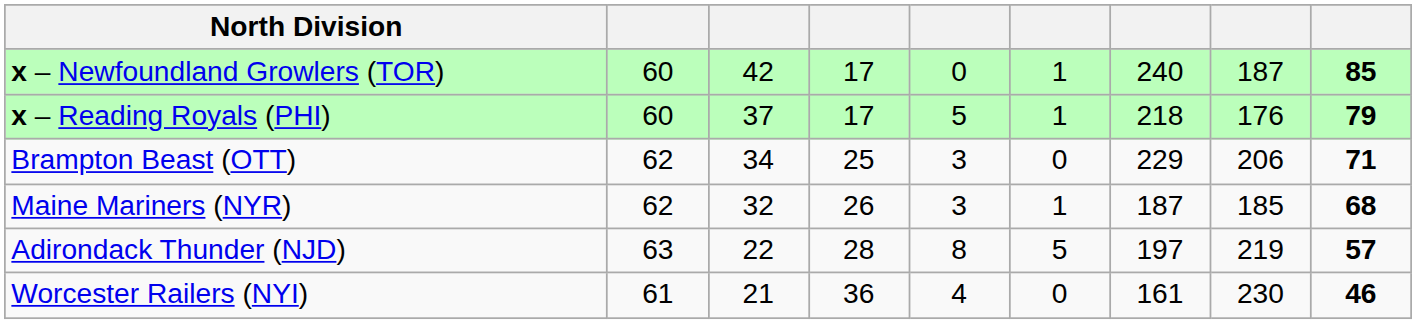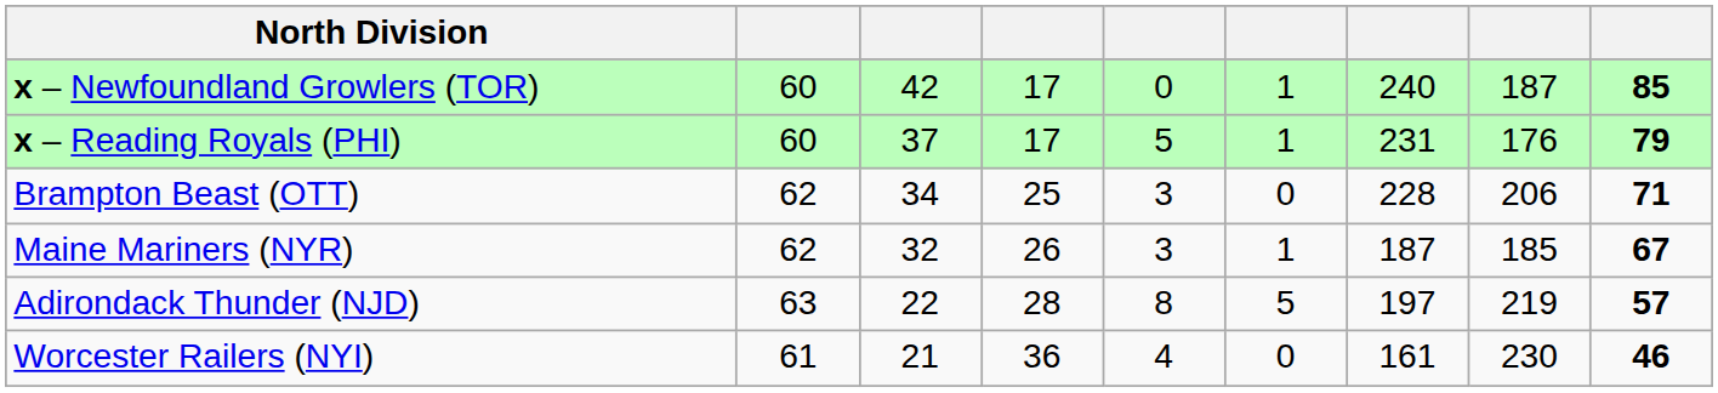 <table class="wikitable sortable" style="text-align:center; width:50em">
 <tr>
 <th style="width:30%;" class="unsortable">North Division</th>
 <th style="width:5%;"></th>
 <th style="width:5%;"></th>
 <th style="width:5%;"></th>
 <th style="width:5%;"></th>
 <th style="width:5%;"></th>
 <th style="width:5%;"></th>
 <th style="width:5%;"></th>
 <th style="width:5%;"></th>
 </tr>
 <tr bgcolor=#bbffbb>
 <td align=left><strong>x</strong> – <a href='#'>Newfoundland Growlers</a> (<a href='#'>TOR</a>)</td>
 <td>60</td>
 <td>42</td>
 <td>17</td>
 <td>0</td>
 <td>1</td>
 <td>240</td>
 <td>187</td>
 <td><strong>85</strong></td>
 </tr>
 <tr bgcolor=#bbffbb>
 <td align=left><strong>x</strong> – <a href='#'>Reading Royals</a> (<a href='#'>PHI</a>)</td>
 <td>60</td>
 <td>37</td>
 <td>17</td>
 <td>5</td>
 <td>1</td>
-<td>218</td>
+<td>231</td>
 <td>176</td>
 <td><strong>79</strong></td>
 </tr>
 <tr bgcolor=>
 <td align=left><a href='#'>Brampton Beast</a> (<a href='#'>OTT</a>)</td>
 <td>62</td>
 <td>34</td>
 <td>25</td>
 <td>3</td>
 <td>0</td>
-<td>229</td>
+<td>228</td>
 <td>206</td>
 <td><strong>71</strong></td>
 </tr>
 <tr bgcolor=>
 <td align=left><a href='#'>Maine Mariners</a> (<a href='#'>NYR</a>)</td>
 <td>62</td>
 <td>32</td>
 <td>26</td>
 <td>3</td>
 <td>1</td>
 <td>187</td>
 <td>185</td>
-<td><strong>68</strong></td>
+<td><strong>67</strong></td>
 </tr>
 <tr bgcolor=>
 <td align=left><a href='#'>Adirondack Thunder</a> (<a href='#'>NJD</a>)</td>
 <td>63</td>
 <td>22</td>
 <td>28</td>
 <td>8</td>
 <td>5</td>
 <td>197</td>
 <td>219</td>
 <td><strong>57</strong></td>
 </tr>
 <tr bgcolor=>
 <td align=left><a href='#'>Worcester Railers</a> (<a href='#'>NYI</a>)</td>
 <td>61</td>
 <td>21</td>
 <td>36</td>
 <td>4</td>
 <td>0</td>
 <td>161</td>
 <td>230</td>
 <td><strong>46</strong></td>
 </tr>
 </table>
